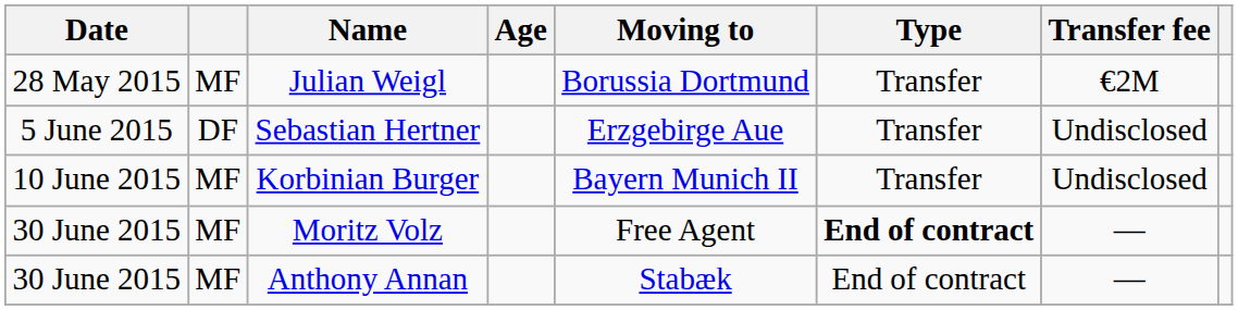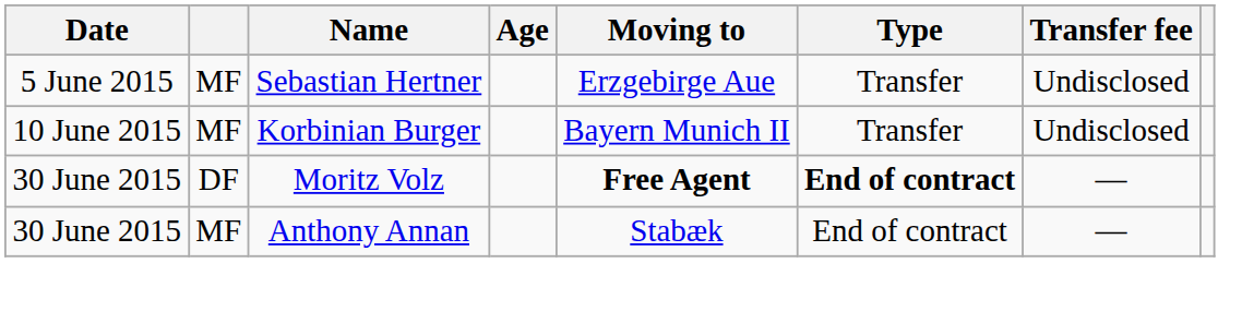 <table class="wikitable" style="text-align: center">
 <tr>
 <th>Date</th>
 <th></th>
 <th>Name</th>
 <th>Age</th>
 <th>Moving to</th>
 <th>Type</th>
 <th>Transfer fee</th>
 <th></th>
 </tr>
 <tr>
-<td>28 May 2015</td>
+<td>5 June 2015</td>
 <td>MF</td>
-<td><a href='#'>Julian Weigl</a></td>
-<td></td>
-<td><a href='#'>Borussia Dortmund</a></td>
-<td>Transfer</td>
-<td>€2M</td>
-<td></td>
-</tr>
-<tr>
-<td>5 June 2015</td>
-<td>DF</td>
 <td><a href='#'>Sebastian Hertner</a></td>
 <td></td>
 <td><a href='#'>Erzgebirge Aue</a></td>
 <td>Transfer</td>
 <td>Undisclosed</td>
 <td></td>
 </tr>
 <tr>
 <td>10 June 2015</td>
 <td>MF</td>
 <td><a href='#'>Korbinian Burger</a></td>
 <td></td>
 <td><a href='#'>Bayern Munich II</a></td>
 <td>Transfer</td>
 <td>Undisclosed</td>
 <td></td>
 </tr>
 <tr>
 <td>30 June 2015</td>
-<td>MF</td>
+<td>DF</td>
 <td><a href='#'>Moritz Volz</a></td>
 <td></td>
-<td>Free Agent</td>
+<td><strong>Free Agent</strong></td>
 <td><strong>End of contract</strong></td>
 <td>—</td>
 <td></td>
 </tr>
 <tr>
 <td>30 June 2015</td>
 <td>MF</td>
 <td><a href='#'>Anthony Annan</a></td>
 <td></td>
 <td><a href='#'>Stabæk</a></td>
 <td>End of contract</td>
 <td>—</td>
 <td></td>
 </tr>
 </table>
